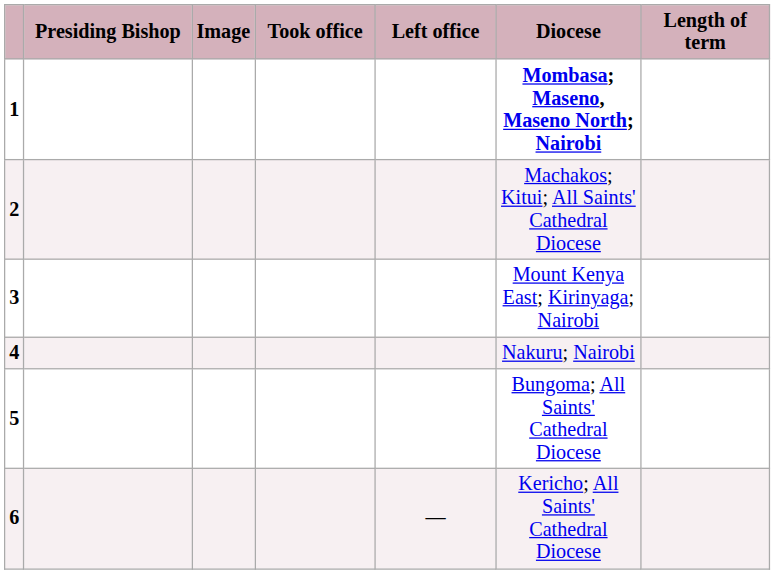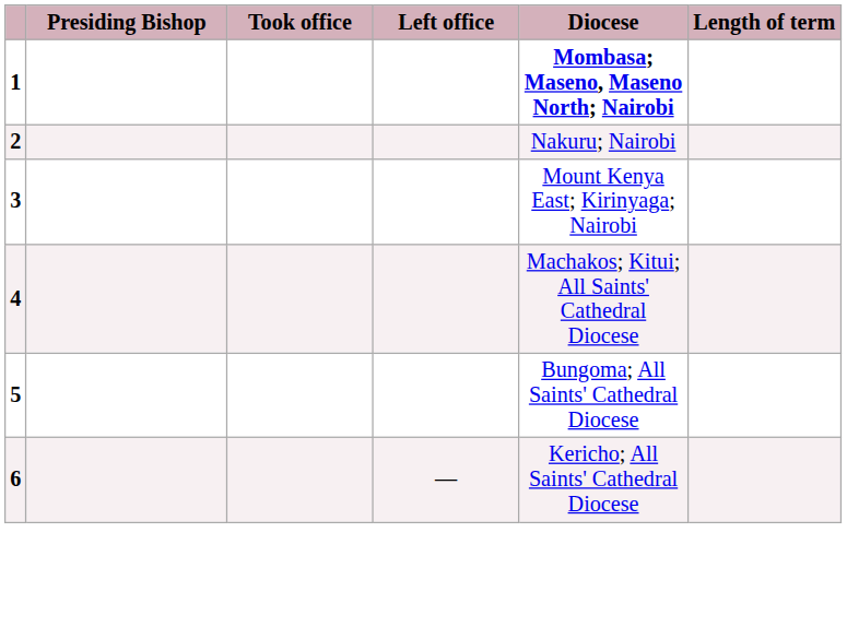 <table class="sortable wikitable" style="text-align: center;">
 <tr>
 <th style="background-color: #D4B1BB;"></th>
 <th style="background-color: #D4B1BB;" width=200px>Presiding Bishop</th>
-<th class="unsortable" style="background-color: #D4B1BB;">Image</th>
 <th style="background-color: #D4B1BB;" width=150px>Took office</th>
 <th style="background-color: #D4B1BB;" width=150px>Left office</th>
 <th style="background-color: #D4B1BB;" width=150px>Diocese</th>
 <th style="background-color: #D4B1BB;" width=150px>Length of term</th>
 </tr>
 <tr style="background-color: white;">
 <td><strong>1</strong></td>
 <td><strong></strong></td>
 <td></td>
 <td></td>
-<td></td>
 <td><strong><a href='#'>Mombasa</a>; <a href='#'>Maseno</a>, <a href='#'>Maseno North</a>; <a href='#'>Nairobi</a></strong></td>
 <td></td>
 </tr>
 <tr style="background-color: #F7F0F2;">
 <td><strong>2</strong></td>
 <td><strong></strong></td>
 <td></td>
 <td></td>
-<td></td>
-<td><a href='#'>Machakos</a>; <a href='#'>Kitui</a>; <a href='#'>All Saints' Cathedral Diocese</a></td>
+<td><a href='#'>Nakuru</a>; <a href='#'>Nairobi</a></td>
 <td></td>
 </tr>
 <tr style="background-color: white;">
 <td><strong>3</strong></td>
 <td><strong></strong></td>
-<td></td>
 <td></td>
 <td></td>
 <td><a href='#'>Mount Kenya East</a>; <a href='#'>Kirinyaga</a>; <a href='#'>Nairobi</a></td>
 <td></td>
 </tr>
 <tr style="background-color: #F7F0F2;">
 <td><strong>4</strong></td>
 <td><strong></strong></td>
 <td></td>
 <td></td>
-<td></td>
-<td><a href='#'>Nakuru</a>; <a href='#'>Nairobi</a></td>
+<td><a href='#'>Machakos</a>; <a href='#'>Kitui</a>; <a href='#'>All Saints' Cathedral Diocese</a></td>
 <td></td>
 </tr>
 <tr style="background-color: white;">
 <td><strong>5</strong></td>
 <td><strong></strong></td>
-<td></td>
 <td></td>
 <td></td>
 <td><a href='#'>Bungoma</a>; <a href='#'>All Saints' Cathedral Diocese</a></td>
 <td></td>
 </tr>
 <tr style="background-color: #F7F0F2;">
 <td><strong>6</strong></td>
 <td><strong></strong></td>
 <td></td>
-<td></td>
 <td>—</td>
 <td><a href='#'>Kericho</a>; <a href='#'>All Saints' Cathedral Diocese</a></td>
 <td></td>
 </tr>
 </table>
